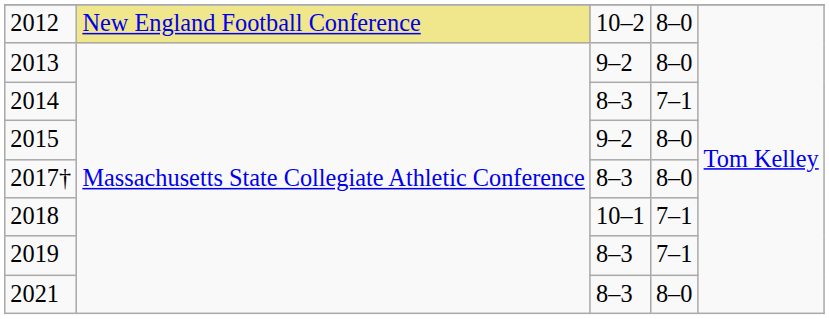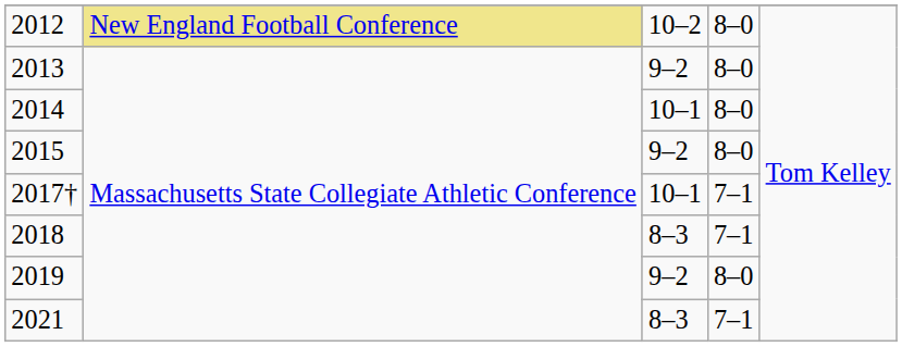 <table class="wikitable">
 <tr>
 </tr>
 <tr>
 <td>2012</td>
 <td style="background: khaki;"><a href='#'>New England Football Conference</a></td>
 <td>10–2</td>
 <td>8–0</td>
 <td rowspan=8><a href='#'>Tom Kelley</a></td>
 </tr>
 <tr>
 <td>2013</td>
 <td rowspan=7><a href='#'>Massachusetts State Collegiate Athletic Conference</a></td>
 <td>9–2</td>
 <td>8–0</td>
 </tr>
 <tr>
 <td>2014</td>
-<td>8–3</td>
-<td>7–1</td>
+<td>10–1</td>
+<td>8–0</td>
 </tr>
 <tr>
 <td>2015</td>
 <td>9–2</td>
 <td>8–0</td>
 </tr>
 <tr>
 <td>2017†</td>
-<td>8–3</td>
-<td>8–0</td>
-</tr>
-<tr>
-<td>2018</td>
 <td>10–1</td>
 <td>7–1</td>
 </tr>
 <tr>
-<td>2019</td>
+<td>2018</td>
 <td>8–3</td>
 <td>7–1</td>
 </tr>
 <tr>
+<td>2019</td>
+<td>9–2</td>
+<td>8–0</td>
+</tr>
+<tr>
 <td>2021</td>
 <td>8–3</td>
-<td>8–0</td>
+<td>7–1</td>
 </tr>
 </table>
